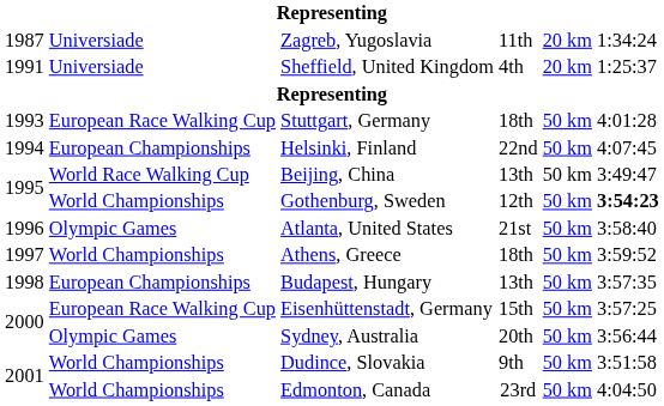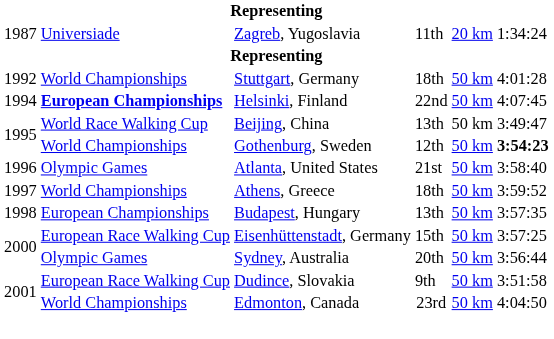 <table>
 <tr>
 <th colspan="6">Representing </th>
 </tr>
 <tr>
 <td>1987</td>
 <td><a href='#'>Universiade</a></td>
 <td><a href='#'>Zagreb</a>, Yugoslavia</td>
 <td>11th</td>
 <td><a href='#'>20 km</a></td>
 <td>1:34:24</td>
 </tr>
 <tr>
-<td>1991</td>
-<td><a href='#'>Universiade</a></td>
-<td><a href='#'>Sheffield</a>, United Kingdom</td>
-<td>4th</td>
-<td><a href='#'>20 km</a></td>
-<td>1:25:37</td>
-</tr>
-<tr>
 <th colspan="6">Representing </th>
 </tr>
 <tr>
-<td>1993</td>
-<td><a href='#'>European Race Walking Cup</a></td>
+<td>1992</td>
+<td><a href='#'>World Championships</a></td>
 <td><a href='#'>Stuttgart</a>, Germany</td>
 <td>18th</td>
 <td><a href='#'>50 km</a></td>
 <td>4:01:28</td>
 </tr>
 <tr>
 <td>1994</td>
-<td><a href='#'>European Championships</a></td>
+<td><strong><a href='#'>European Championships</a></strong></td>
 <td><a href='#'>Helsinki</a>, Finland</td>
 <td>22nd</td>
 <td><a href='#'>50 km</a></td>
 <td>4:07:45</td>
 </tr>
 <tr>
 <td rowspan=2>1995</td>
 <td><a href='#'>World Race Walking Cup</a></td>
 <td><a href='#'>Beijing</a>, China</td>
 <td>13th</td>
 <td>50 km</td>
 <td>3:49:47</td>
 </tr>
 <tr>
 <td><a href='#'>World Championships</a></td>
 <td><a href='#'>Gothenburg</a>, Sweden</td>
 <td>12th</td>
 <td><a href='#'>50 km</a></td>
 <td><strong>3:54:23</strong></td>
 </tr>
 <tr>
 <td>1996</td>
 <td><a href='#'>Olympic Games</a></td>
 <td><a href='#'>Atlanta</a>, United States</td>
 <td>21st</td>
 <td><a href='#'>50 km</a></td>
 <td>3:58:40</td>
 </tr>
 <tr>
 <td>1997</td>
 <td><a href='#'>World Championships</a></td>
 <td><a href='#'>Athens</a>, Greece</td>
 <td>18th</td>
 <td><a href='#'>50 km</a></td>
 <td>3:59:52</td>
 </tr>
 <tr>
 <td>1998</td>
 <td><a href='#'>European Championships</a></td>
 <td><a href='#'>Budapest</a>, Hungary</td>
 <td>13th</td>
 <td><a href='#'>50 km</a></td>
 <td>3:57:35</td>
 </tr>
 <tr>
 <td rowspan=2>2000</td>
 <td><a href='#'>European Race Walking Cup</a></td>
 <td><a href='#'>Eisenhüttenstadt</a>, Germany</td>
 <td>15th</td>
 <td><a href='#'>50 km</a></td>
 <td>3:57:25</td>
 </tr>
 <tr>
 <td><a href='#'>Olympic Games</a></td>
 <td><a href='#'>Sydney</a>, Australia</td>
 <td>20th</td>
 <td><a href='#'>50 km</a></td>
 <td>3:56:44</td>
 </tr>
 <tr>
 <td rowspan=2>2001</td>
-<td><a href='#'>World Championships</a></td>
+<td><a href='#'>European Race Walking Cup</a></td>
 <td><a href='#'>Dudince</a>, Slovakia</td>
 <td>9th</td>
 <td><a href='#'>50 km</a></td>
 <td>3:51:58</td>
 </tr>
 <tr>
 <td><a href='#'>World Championships</a></td>
 <td><a href='#'>Edmonton</a>, Canada</td>
 <td align="center">23rd</td>
 <td><a href='#'>50 km</a></td>
 <td>4:04:50</td>
 </tr>
 </table>
